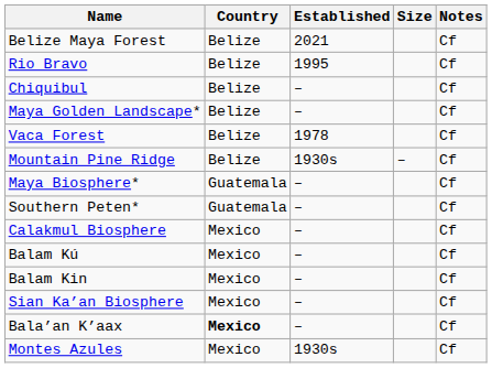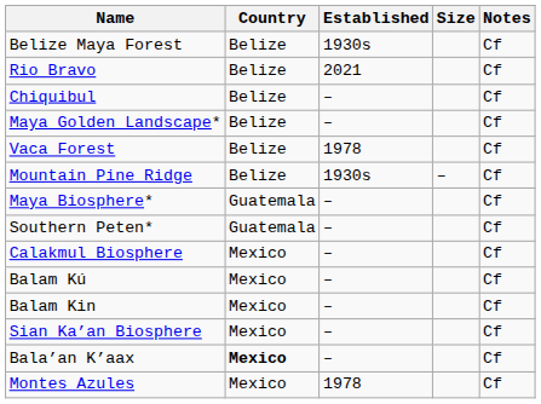 <table class="wikitable sortable">
 <tr>
 <th>Name</th>
 <th>Country</th>
 <th>Established</th>
 <th data-sort-type=number>Size</th>
 <th class="unsortable">Notes</th>
 </tr>
 <tr>
 <td>Belize Maya Forest</td>
 <td>Belize</td>
-<td>2021</td>
+<td>1930s</td>
 <td></td>
 <td>Cf </td>
 </tr>
 <tr>
 <td><a href='#'>Rio Bravo</a></td>
 <td>Belize</td>
-<td>1995</td>
+<td>2021</td>
 <td></td>
 <td>Cf </td>
 </tr>
 <tr>
 <td><a href='#'>Chiquibul</a></td>
 <td>Belize</td>
 <td>–</td>
 <td></td>
 <td>Cf </td>
 </tr>
 <tr>
 <td><a href='#'>Maya Golden Landscape</a>*</td>
 <td>Belize</td>
 <td>–</td>
 <td></td>
 <td>Cf </td>
 </tr>
 <tr>
 <td><a href='#'>Vaca Forest</a></td>
 <td>Belize</td>
 <td>1978</td>
 <td></td>
 <td>Cf </td>
 </tr>
 <tr>
 <td><a href='#'>Mountain Pine Ridge</a></td>
 <td>Belize</td>
 <td>1930s</td>
 <td>–</td>
 <td>Cf </td>
 </tr>
 <tr>
 <td><a href='#'>Maya Biosphere</a>*</td>
 <td>Guatemala</td>
 <td>–</td>
 <td></td>
 <td>Cf </td>
 </tr>
 <tr>
 <td>Southern Peten*</td>
 <td>Guatemala</td>
 <td>–</td>
 <td></td>
 <td>Cf </td>
 </tr>
 <tr>
 <td><a href='#'>Calakmul Biosphere</a></td>
 <td>Mexico</td>
 <td>–</td>
 <td></td>
 <td>Cf </td>
 </tr>
 <tr>
 <td>Balam Kú</td>
 <td>Mexico</td>
 <td>–</td>
 <td></td>
 <td>Cf </td>
 </tr>
 <tr>
 <td>Balam Kin</td>
 <td>Mexico</td>
 <td>–</td>
 <td></td>
 <td>Cf </td>
 </tr>
 <tr>
 <td><a href='#'>Sian Ka’an Biosphere</a></td>
 <td>Mexico</td>
 <td>–</td>
 <td></td>
 <td>Cf </td>
 </tr>
 <tr>
 <td>Bala’an K’aax</td>
 <td><strong>Mexico</strong></td>
 <td>–</td>
 <td></td>
 <td>Cf </td>
 </tr>
 <tr>
 <td><a href='#'>Montes Azules</a></td>
 <td>Mexico</td>
-<td>1930s</td>
+<td>1978</td>
 <td></td>
 <td>Cf </td>
 </tr>
 </table>
